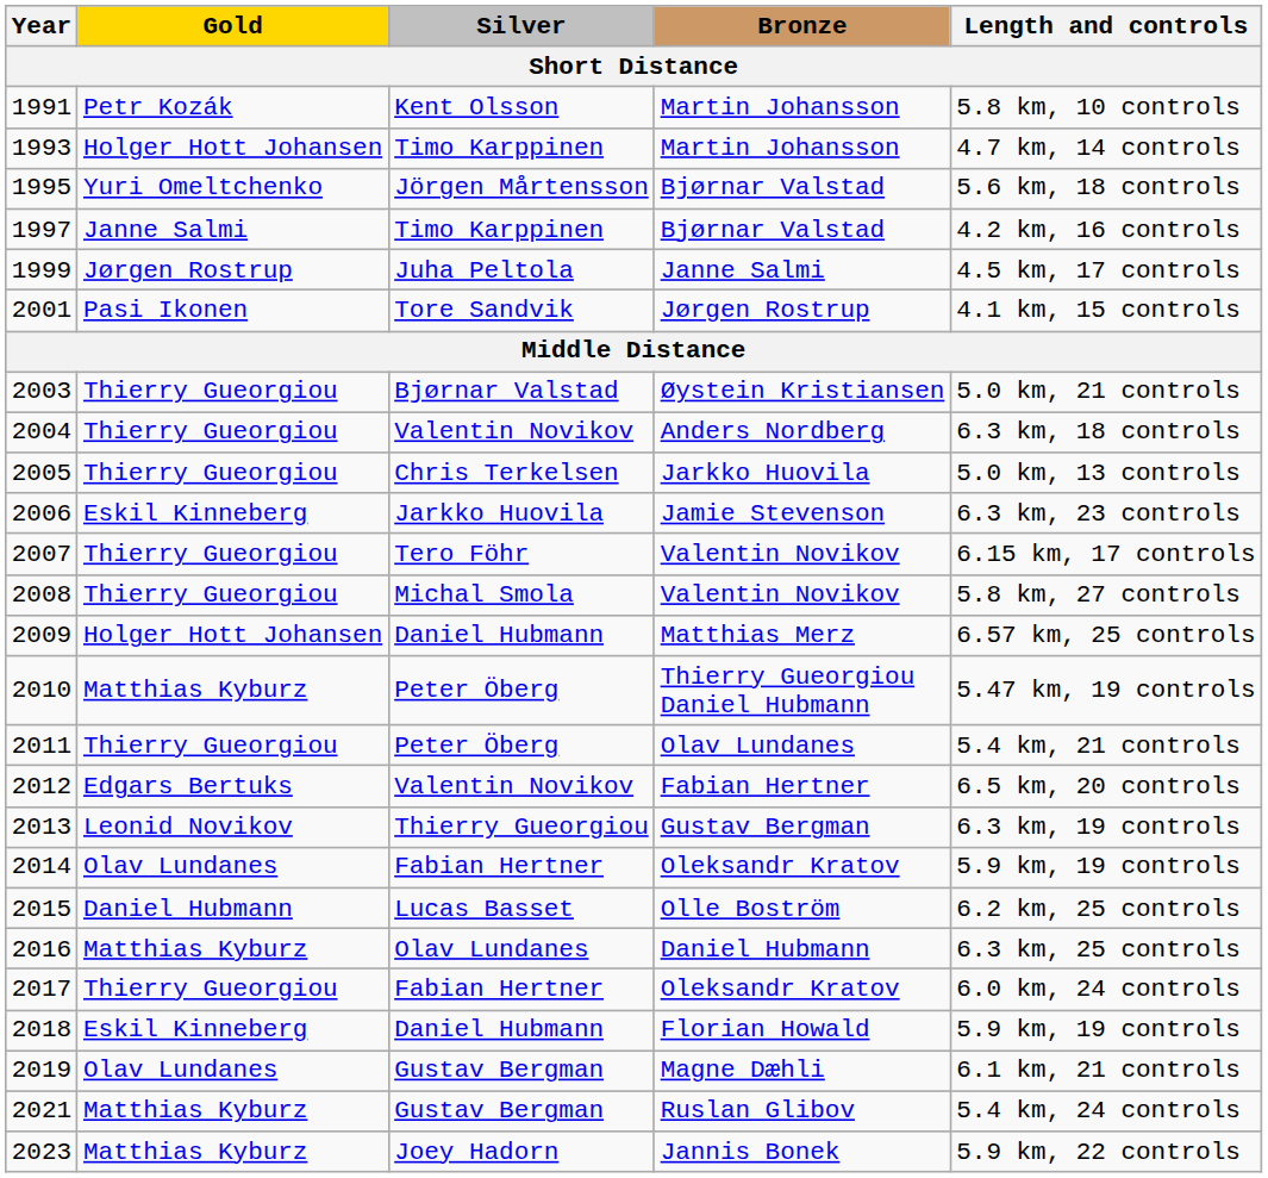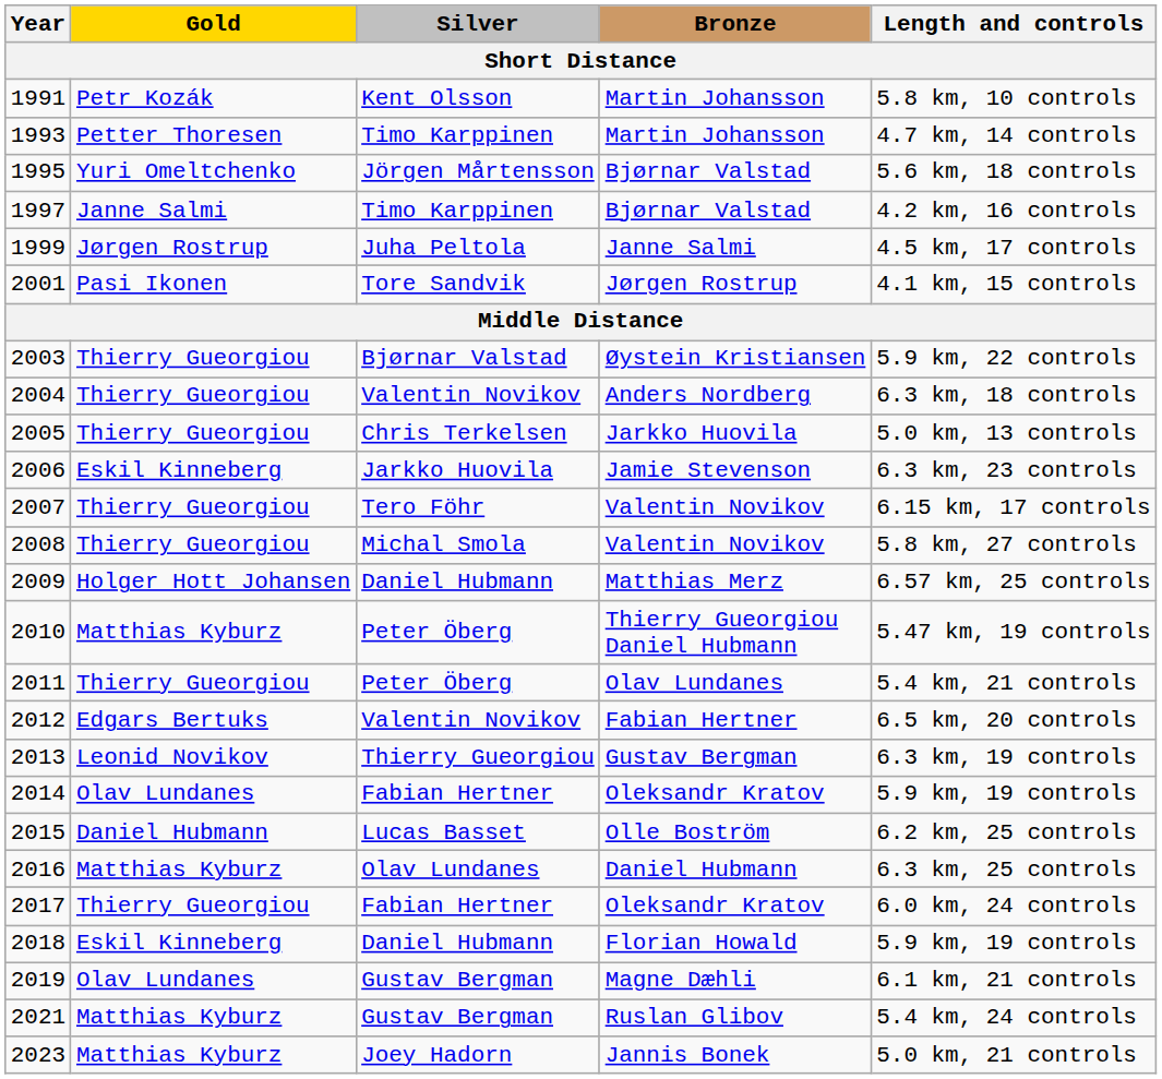 <table class="wikitable">
 <tr>
 <th>Year</th>
 <th style=background-color:gold>Gold</th>
 <th style=background-color:silver>Silver</th>
 <th style=background-color:#c96>Bronze</th>
 <th>Length and controls</th>
 </tr>
 <tr>
 <th colspan="6">Short Distance</th>
 </tr>
 <tr>
 <td>1991</td>
 <td> <a href='#'>Petr Kozák</a></td>
 <td> <a href='#'>Kent Olsson</a></td>
 <td> <a href='#'>Martin Johansson</a></td>
 <td>5.8 km, 10 controls</td>
 </tr>
 <tr>
 <td>1993</td>
-<td> <a href='#'>Holger Hott Johansen</a></td>
+<td> <a href='#'>Petter Thoresen</a></td>
 <td> <a href='#'>Timo Karppinen</a></td>
 <td> <a href='#'>Martin Johansson</a></td>
 <td>4.7 km, 14 controls</td>
 </tr>
 <tr>
 <td>1995</td>
 <td> <a href='#'>Yuri Omeltchenko</a></td>
 <td> <a href='#'>Jörgen Mårtensson</a></td>
 <td> <a href='#'>Bjørnar Valstad</a></td>
 <td>5.6 km, 18 controls</td>
 </tr>
 <tr>
 <td>1997</td>
 <td> <a href='#'>Janne Salmi</a></td>
 <td> <a href='#'>Timo Karppinen</a></td>
 <td> <a href='#'>Bjørnar Valstad</a></td>
 <td>4.2 km, 16 controls</td>
 </tr>
 <tr>
 <td>1999</td>
 <td> <a href='#'>Jørgen Rostrup</a></td>
 <td> <a href='#'>Juha Peltola</a></td>
 <td> <a href='#'>Janne Salmi</a></td>
 <td>4.5 km, 17 controls</td>
 </tr>
 <tr>
 <td>2001</td>
 <td> <a href='#'>Pasi Ikonen</a></td>
 <td> <a href='#'>Tore Sandvik</a></td>
 <td> <a href='#'>Jørgen Rostrup</a></td>
 <td>4.1 km, 15 controls</td>
 </tr>
 <tr>
 <th colspan="6">Middle Distance</th>
 </tr>
 <tr>
 <td>2003</td>
 <td> <a href='#'>Thierry Gueorgiou</a></td>
 <td> <a href='#'>Bjørnar Valstad</a></td>
 <td> <a href='#'>Øystein Kristiansen</a></td>
-<td>5.0 km, 21 controls</td>
+<td>5.9 km, 22 controls</td>
 </tr>
 <tr>
 <td>2004</td>
 <td> <a href='#'>Thierry Gueorgiou</a></td>
 <td> <a href='#'>Valentin Novikov</a></td>
 <td> <a href='#'>Anders Nordberg</a></td>
 <td>6.3 km, 18 controls</td>
 </tr>
 <tr>
 <td>2005</td>
 <td> <a href='#'>Thierry Gueorgiou</a></td>
 <td> <a href='#'>Chris Terkelsen</a></td>
 <td> <a href='#'>Jarkko Huovila</a></td>
 <td>5.0 km, 13 controls</td>
 </tr>
 <tr>
 <td>2006</td>
 <td> <a href='#'>Eskil Kinneberg</a></td>
 <td> <a href='#'>Jarkko Huovila</a></td>
 <td> <a href='#'>Jamie Stevenson</a></td>
 <td>6.3 km, 23 controls</td>
 </tr>
 <tr>
 <td>2007</td>
 <td> <a href='#'>Thierry Gueorgiou</a></td>
 <td> <a href='#'>Tero Föhr</a></td>
 <td> <a href='#'>Valentin Novikov</a></td>
 <td>6.15 km, 17 controls</td>
 </tr>
 <tr>
 <td>2008</td>
 <td> <a href='#'>Thierry Gueorgiou</a></td>
 <td> <a href='#'>Michal Smola</a></td>
 <td> <a href='#'>Valentin Novikov</a></td>
 <td>5.8 km, 27 controls</td>
 </tr>
 <tr>
 <td>2009</td>
 <td> <a href='#'>Holger Hott Johansen</a></td>
 <td> <a href='#'>Daniel Hubmann</a></td>
 <td> <a href='#'>Matthias Merz</a></td>
 <td>6.57 km, 25 controls</td>
 </tr>
 <tr>
 <td>2010</td>
 <td> <a href='#'>Matthias Kyburz</a></td>
 <td> <a href='#'>Peter Öberg</a></td>
 <td> <a href='#'>Thierry Gueorgiou</a><br> <a href='#'>Daniel Hubmann</a></td>
 <td>5.47 km, 19 controls</td>
 </tr>
 <tr>
 <td>2011</td>
 <td> <a href='#'>Thierry Gueorgiou</a></td>
 <td> <a href='#'>Peter Öberg</a></td>
 <td> <a href='#'>Olav Lundanes</a></td>
 <td>5.4 km, 21 controls</td>
 </tr>
 <tr>
 <td>2012</td>
 <td> <a href='#'>Edgars Bertuks</a></td>
 <td> <a href='#'>Valentin Novikov</a></td>
 <td> <a href='#'>Fabian Hertner</a></td>
 <td>6.5 km, 20 controls</td>
 </tr>
 <tr>
 <td>2013</td>
 <td> <a href='#'>Leonid Novikov</a></td>
 <td> <a href='#'>Thierry Gueorgiou</a></td>
 <td> <a href='#'>Gustav Bergman</a></td>
 <td>6.3 km, 19 controls</td>
 </tr>
 <tr>
 <td>2014</td>
 <td> <a href='#'>Olav Lundanes</a></td>
 <td> <a href='#'>Fabian Hertner</a></td>
 <td> <a href='#'>Oleksandr Kratov</a></td>
 <td>5.9 km, 19 controls</td>
 </tr>
 <tr>
 <td>2015</td>
 <td> <a href='#'>Daniel Hubmann</a></td>
 <td> <a href='#'>Lucas Basset</a></td>
 <td> <a href='#'>Olle Boström</a></td>
 <td>6.2 km, 25 controls</td>
 </tr>
 <tr>
 <td>2016</td>
 <td> <a href='#'>Matthias Kyburz</a></td>
 <td> <a href='#'>Olav Lundanes</a></td>
 <td> <a href='#'>Daniel Hubmann</a></td>
 <td>6.3 km, 25 controls</td>
 </tr>
 <tr>
 <td>2017</td>
 <td> <a href='#'>Thierry Gueorgiou</a></td>
 <td> <a href='#'>Fabian Hertner</a></td>
 <td> <a href='#'>Oleksandr Kratov</a></td>
 <td>6.0 km, 24 controls</td>
 </tr>
 <tr>
 <td>2018</td>
 <td> <a href='#'>Eskil Kinneberg</a></td>
 <td> <a href='#'>Daniel Hubmann</a></td>
 <td> <a href='#'>Florian Howald</a></td>
 <td>5.9 km, 19 controls</td>
 </tr>
 <tr>
 <td>2019</td>
 <td> <a href='#'>Olav Lundanes</a></td>
 <td> <a href='#'>Gustav Bergman</a></td>
 <td> <a href='#'>Magne Dæhli</a></td>
 <td>6.1 km, 21 controls</td>
 </tr>
 <tr>
 <td>2021</td>
 <td> <a href='#'>Matthias Kyburz</a></td>
 <td> <a href='#'>Gustav Bergman</a></td>
 <td> <a href='#'>Ruslan Glibov</a></td>
 <td>5.4 km, 24 controls</td>
 </tr>
 <tr>
 <td>2023</td>
 <td> <a href='#'>Matthias Kyburz</a></td>
 <td> <a href='#'>Joey Hadorn</a></td>
 <td> <a href='#'>Jannis Bonek</a></td>
-<td>5.9 km, 22 controls</td>
+<td>5.0 km, 21 controls</td>
 </tr>
 </table>
